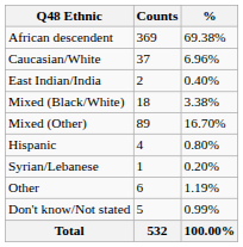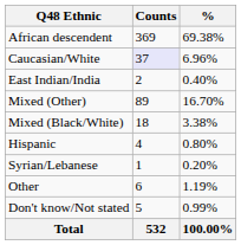 <table class="wikitable sortable">
 <tr>
 <th>Q48 Ethnic</th>
 <th>Counts</th>
 <th>%</th>
 </tr>
 <tr>
 <td>African descendent</td>
 <td>369</td>
 <td>69.38%</td>
 </tr>
 <tr>
 <td>Caucasian/White</td>
-<td>37</td>
+<td style="background: lavender;">37</td>
 <td>6.96%</td>
 </tr>
 <tr>
 <td>East Indian/India</td>
 <td>2</td>
 <td>0.40%</td>
 </tr>
 <tr>
+<td>Mixed (Other)</td>
+<td>89</td>
+<td>16.70%</td>
+</tr>
+<tr>
 <td>Mixed (Black/White)</td>
 <td>18</td>
 <td>3.38%</td>
-</tr>
-<tr>
-<td>Mixed (Other)</td>
-<td>89</td>
-<td>16.70%</td>
 </tr>
 <tr>
 <td>Hispanic</td>
 <td>4</td>
 <td>0.80%</td>
 </tr>
 <tr>
 <td>Syrian/Lebanese</td>
 <td>1</td>
 <td>0.20%</td>
 </tr>
 <tr>
 <td>Other</td>
 <td>6</td>
 <td>1.19%</td>
 </tr>
 <tr>
 <td>Don't know/Not stated</td>
 <td>5</td>
 <td>0.99%</td>
 </tr>
 <tr>
 <th>Total</th>
 <th>532</th>
 <th>100.00%</th>
 </tr>
 </table>
